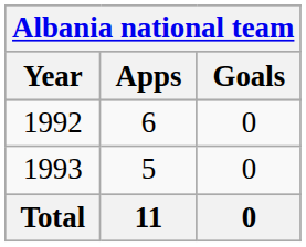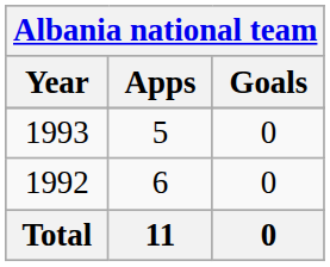 <table class="wikitable" style="text-align:center">
 <tr>
 <th colspan=3><a href='#'>Albania national team</a></th>
 </tr>
 <tr>
 <th>Year</th>
 <th>Apps</th>
 <th>Goals</th>
 </tr>
 <tr>
 </tr>
 <tr>
-<td>1992</td>
-<td>6</td>
+<td>1993</td>
+<td>5</td>
 <td>0</td>
 </tr>
 <tr>
-<td>1993</td>
-<td>5</td>
+<td>1992</td>
+<td>6</td>
 <td>0</td>
 </tr>
 <tr>
 <th>Total</th>
 <th>11</th>
 <th>0</th>
 </tr>
 </table>
